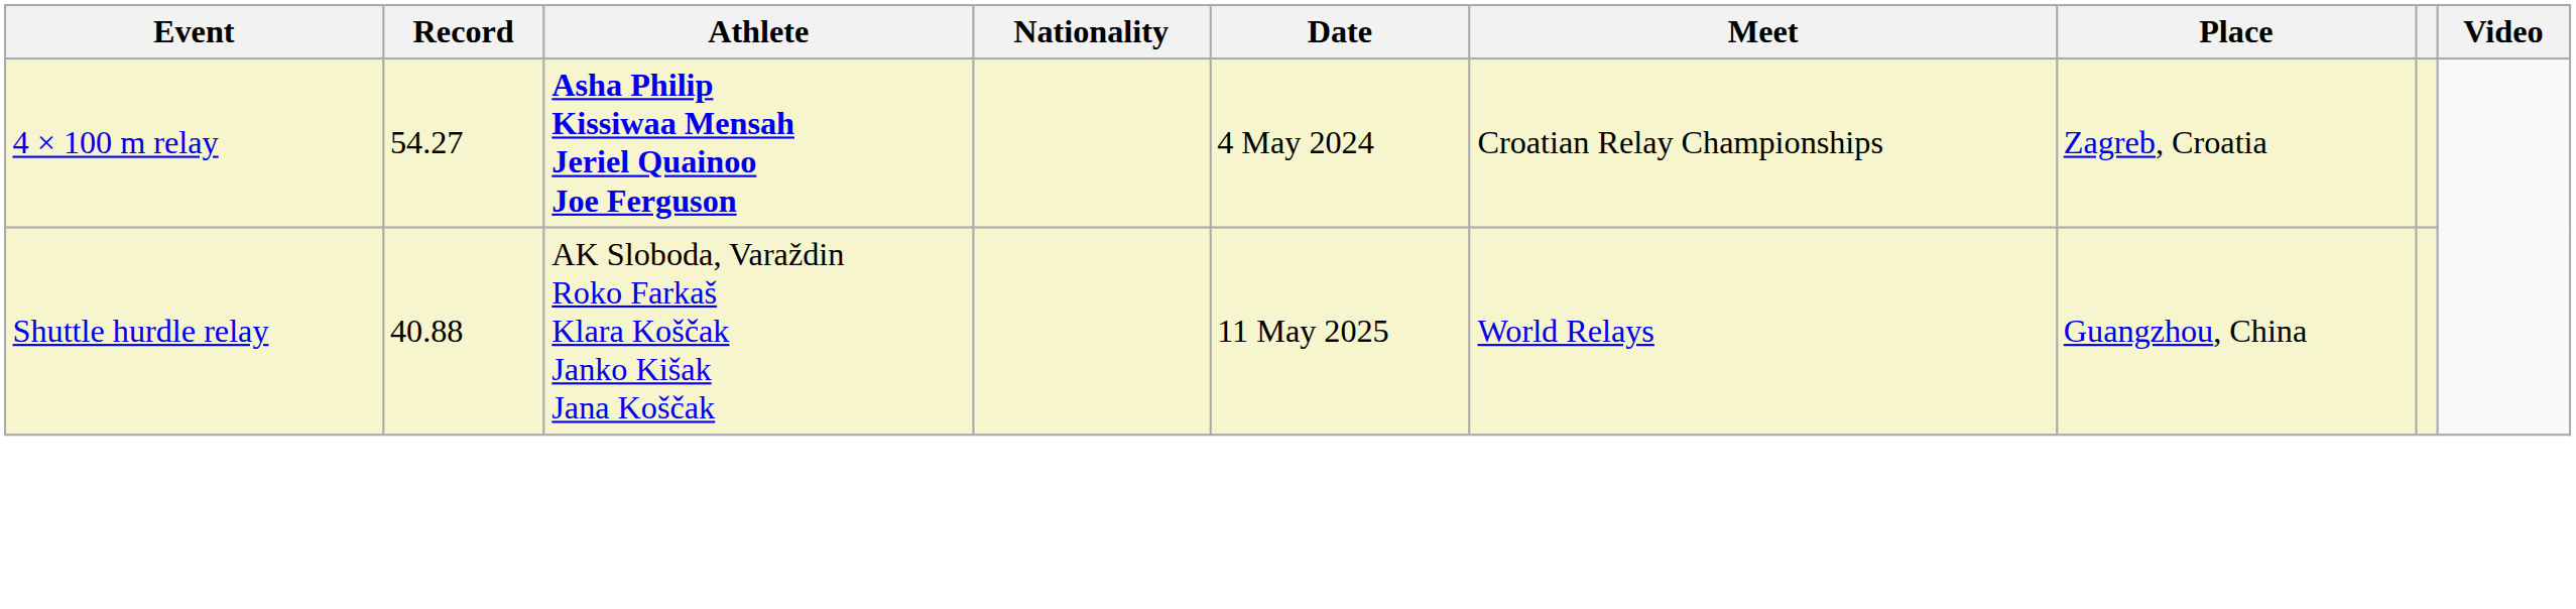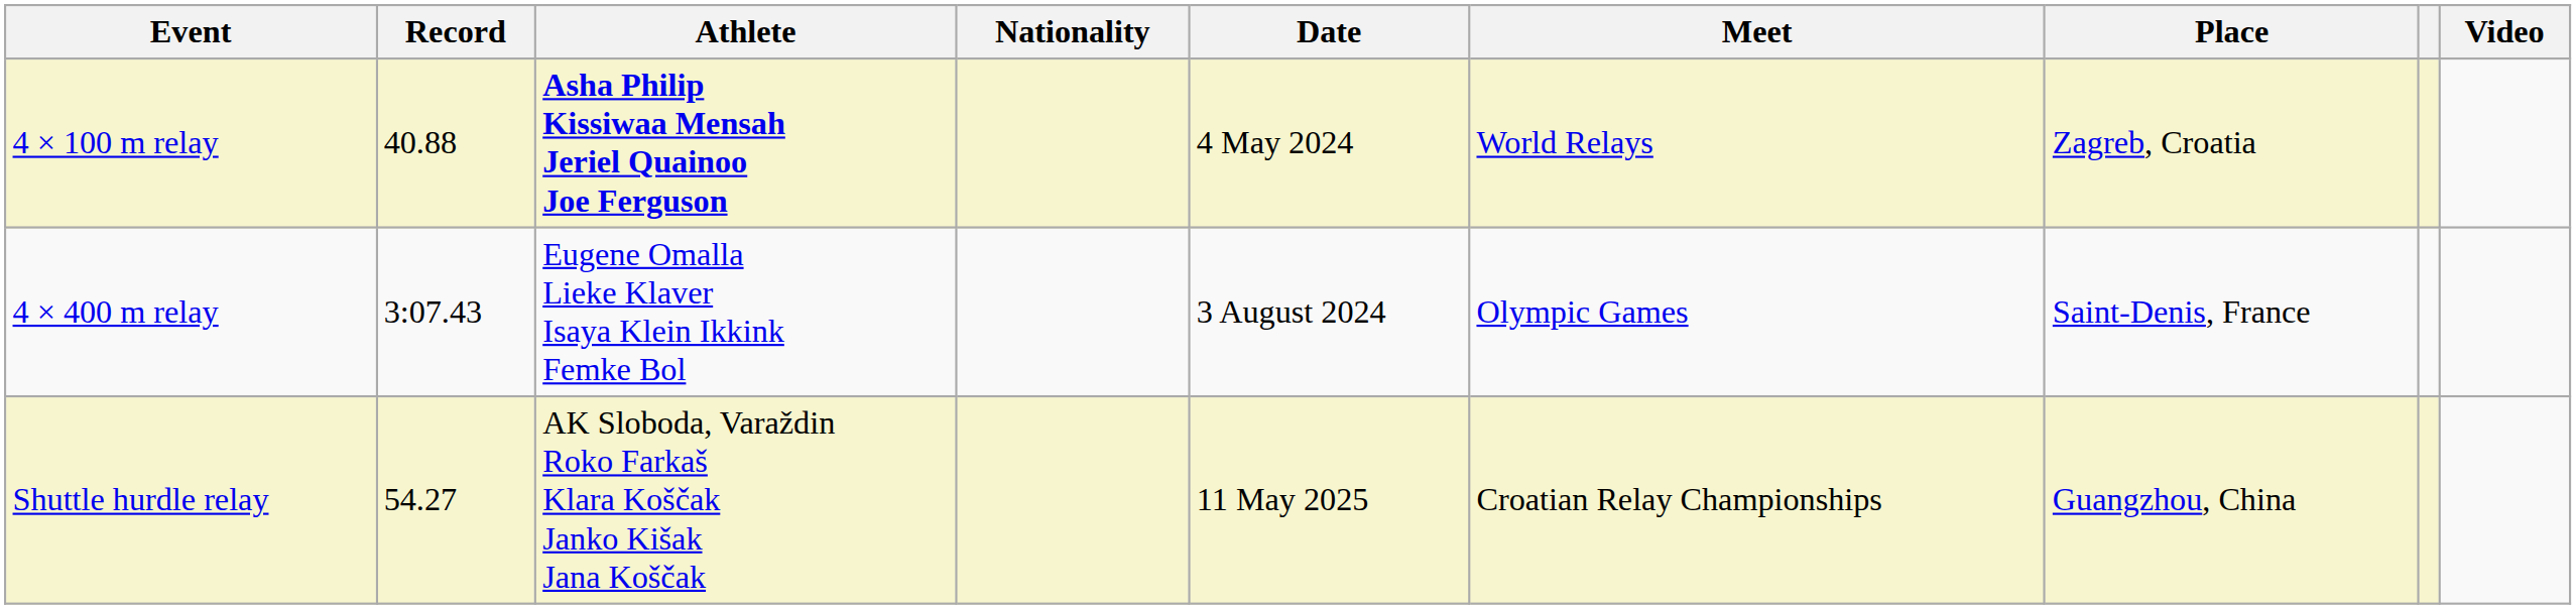 <table class="wikitable" style="font-size: 95%; width: 95%;">
 <tr>
 <th>Event</th>
 <th>Record</th>
 <th>Athlete</th>
 <th>Nationality</th>
 <th>Date</th>
 <th>Meet</th>
 <th>Place</th>
 <th></th>
 <th>Video</th>
 </tr>
 <tr style="background:#f6F5CE;">
 <td><a href='#'>4 × 100 m relay</a></td>
-<td>54.27</td>
+<td>40.88</td>
 <td><strong><a href='#'>Asha Philip</a><br><a href='#'>Kissiwaa Mensah</a><br><a href='#'>Jeriel Quainoo</a><br><a href='#'>Joe Ferguson</a></strong></td>
 <td></td>
 <td>4 May 2024</td>
-<td>Croatian Relay Championships</td>
+<td><a href='#'>World Relays</a></td>
 <td><a href='#'>Zagreb</a>, Croatia</td>
 <td></td>
 </tr>
+<tr>
+<td><a href='#'>4 × 400 m relay</a></td>
+<td>3:07.43</td>
+<td><a href='#'>Eugene Omalla</a><br><a href='#'>Lieke Klaver</a><br><a href='#'>Isaya Klein Ikkink</a><br><a href='#'>Femke Bol</a></td>
+<td></td>
+<td>3 August 2024</td>
+<td><a href='#'>Olympic Games</a></td>
+<td><a href='#'>Saint-Denis</a>, France</td>
+<td style="text-align:center"></td>
+<td style="text-align:center"></td>
+</tr>
 <tr style="background:#f6F5CE;">
 <td><a href='#'>Shuttle hurdle relay</a></td>
-<td>40.88</td>
+<td>54.27</td>
 <td>AK Sloboda, Varaždin<br><a href='#'>Roko Farkaš</a><br><a href='#'>Klara Koščak</a><br><a href='#'>Janko Kišak</a><br><a href='#'>Jana Koščak</a></td>
 <td></td>
 <td>11 May 2025</td>
-<td><a href='#'>World Relays</a></td>
+<td>Croatian Relay Championships</td>
 <td><a href='#'>Guangzhou</a>, China</td>
 <td></td>
 </tr>
 </table>
